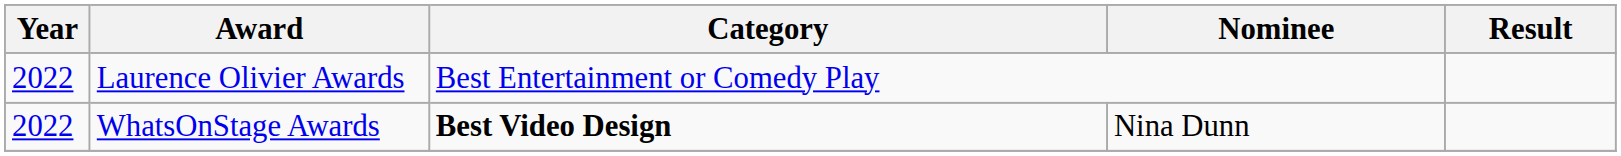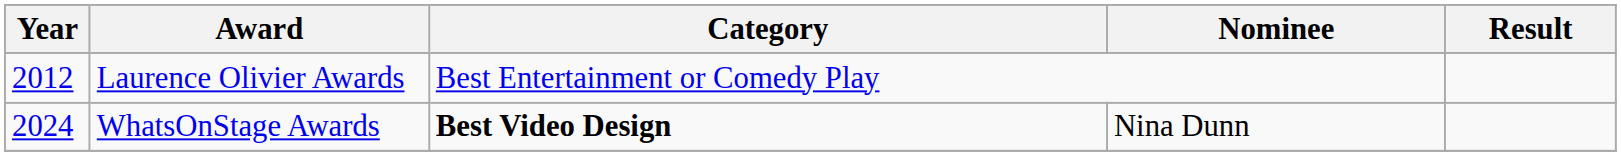 <table class="wikitable" style="width: 95%;">
 <tr>
 <th style="width:5%;">Year</th>
 <th style="width:20%;">Award</th>
 <th style="width:40%;">Category</th>
 <th style="width:20%;">Nominee</th>
 <th style="width:10%;">Result</th>
 </tr>
 <tr>
-<td><a href='#'>2022</a></td>
+<td><a href='#'>2012</a></td>
 <td><a href='#'>Laurence Olivier Awards</a></td>
 <td colspan="2"><a href='#'>Best Entertainment or Comedy Play</a></td>
 <td></td>
 </tr>
 <tr>
-<td><a href='#'>2022</a></td>
+<td><a href='#'>2024</a></td>
 <td><a href='#'>WhatsOnStage Awards</a></td>
 <td><strong>Best Video Design</strong></td>
 <td>Nina Dunn</td>
 <td></td>
 </tr>
 <tr>
 </tr>
 </table>
